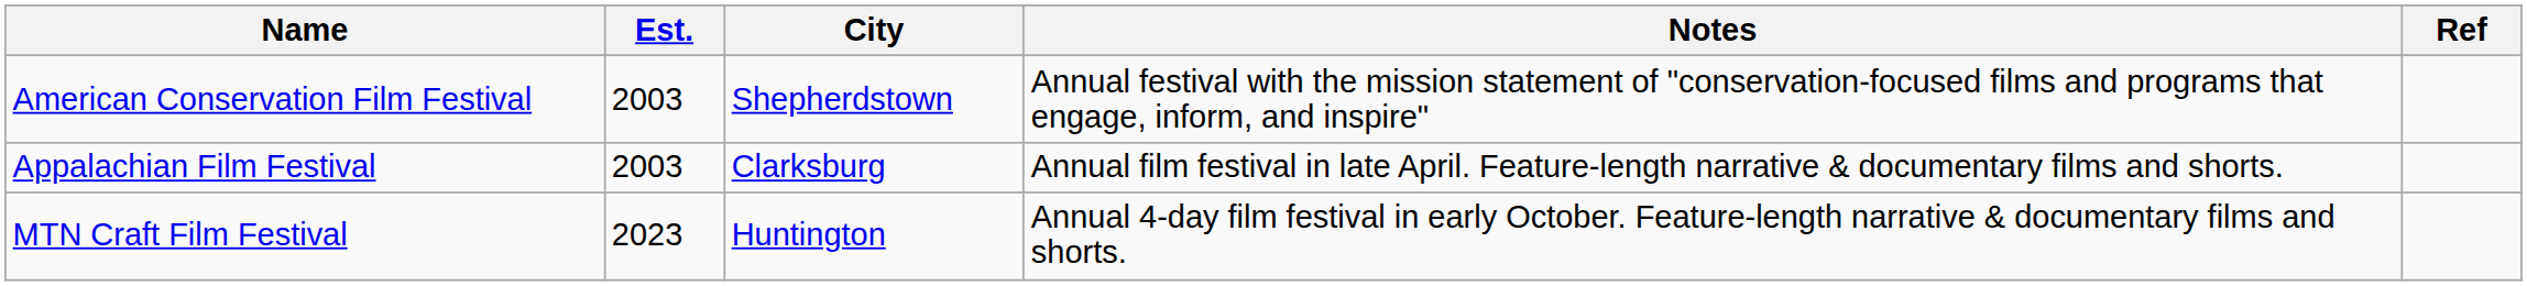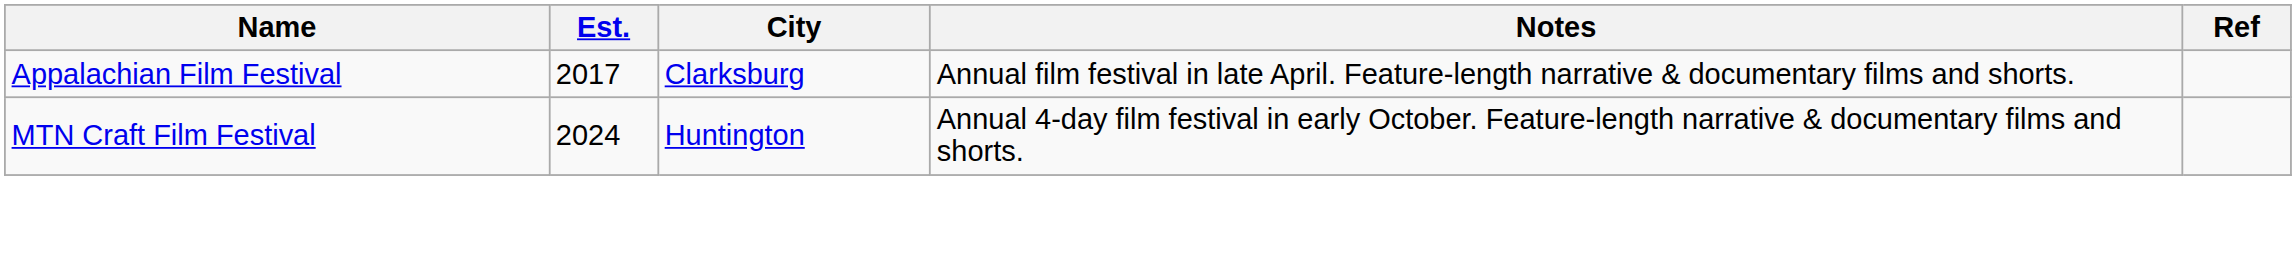 <table class="wikitable sortable" width=100%>
 <tr>
 <th style="width:20%;">Name</th>
 <th style="width:4%;"><a href='#'>Est.</a></th>
 <th style="width:10%;">City</th>
 <th style="width:46%;">Notes</th>
 <th style="width:4%;">Ref</th>
 </tr>
 <tr>
-<td><a href='#'>American Conservation Film Festival</a></td>
-<td>2003</td>
-<td><a href='#'>Shepherdstown</a></td>
-<td>Annual festival with the mission statement of "conservation-focused films and programs that engage, inform, and inspire"</td>
-<td></td>
-</tr>
-<tr>
 <td><a href='#'>Appalachian Film Festival</a></td>
-<td>2003</td>
+<td>2017</td>
 <td><a href='#'>Clarksburg</a></td>
 <td>Annual film festival in late April. Feature-length narrative & documentary films and shorts.</td>
 <td></td>
 </tr>
 <tr>
 <td><a href='#'>MTN Craft Film Festival</a></td>
-<td>2023</td>
+<td>2024</td>
 <td><a href='#'>Huntington</a></td>
 <td>Annual 4-day film festival in early October. Feature-length narrative & documentary films and shorts.</td>
 <td></td>
 </tr>
 </table>
